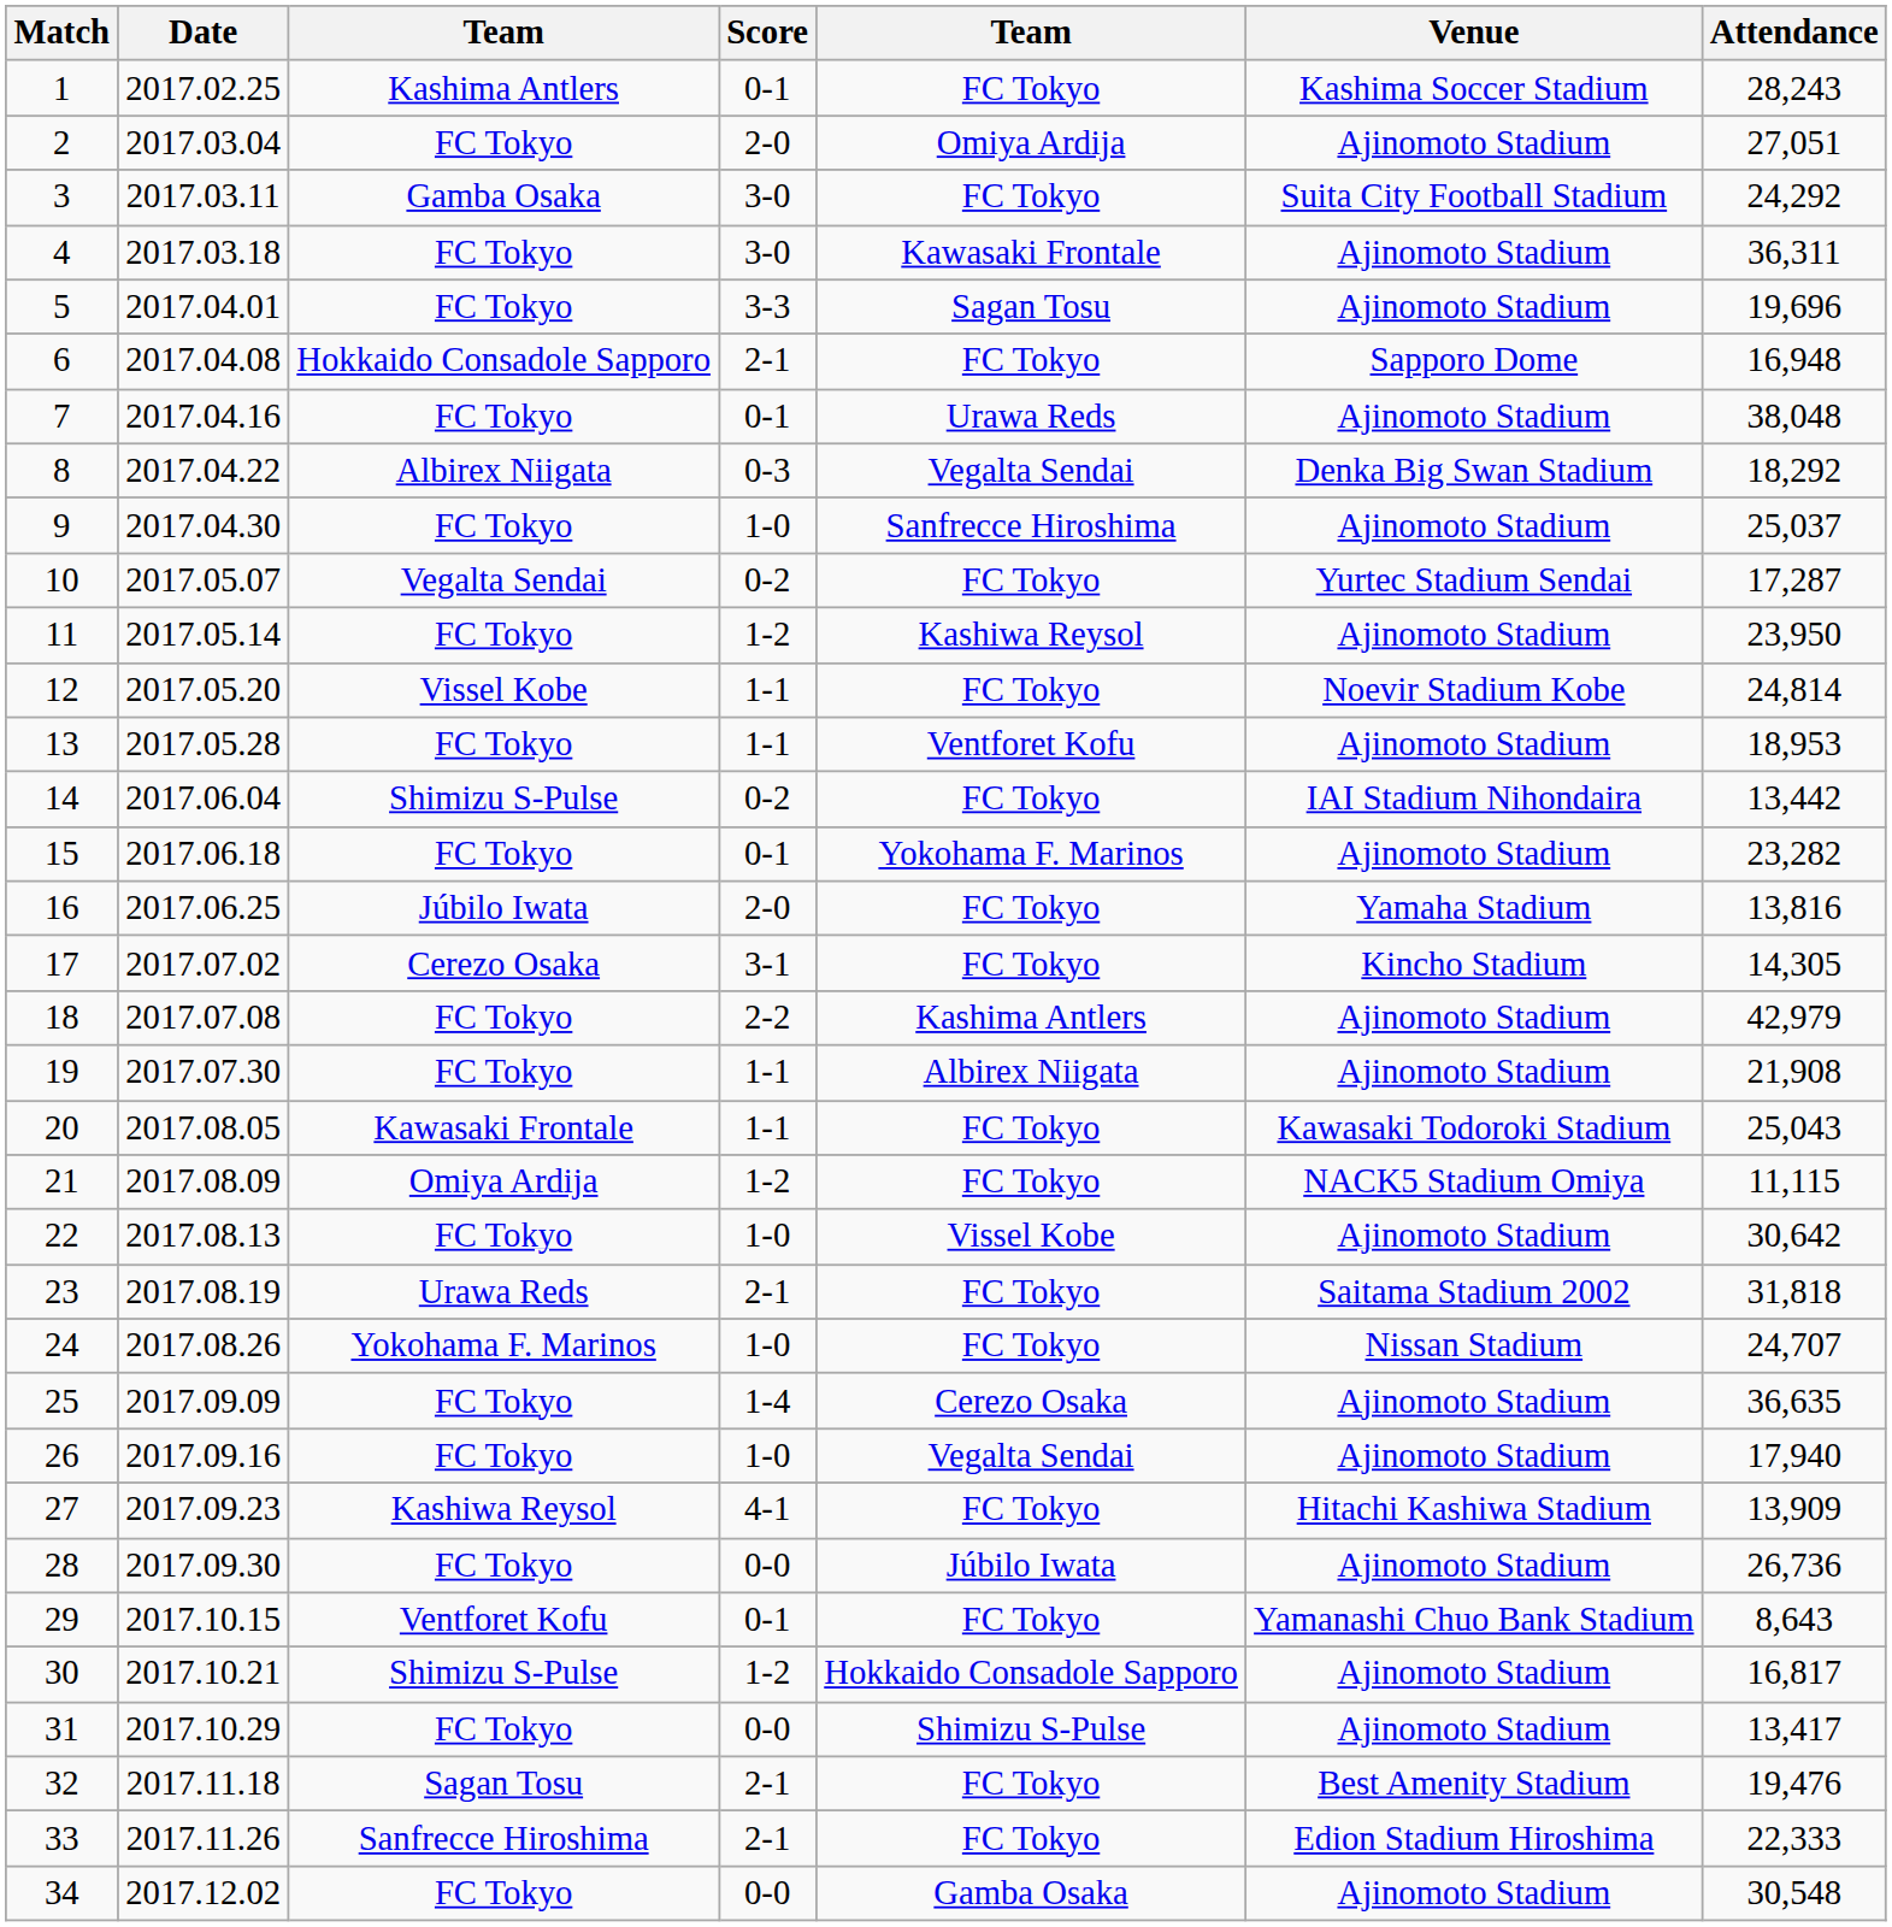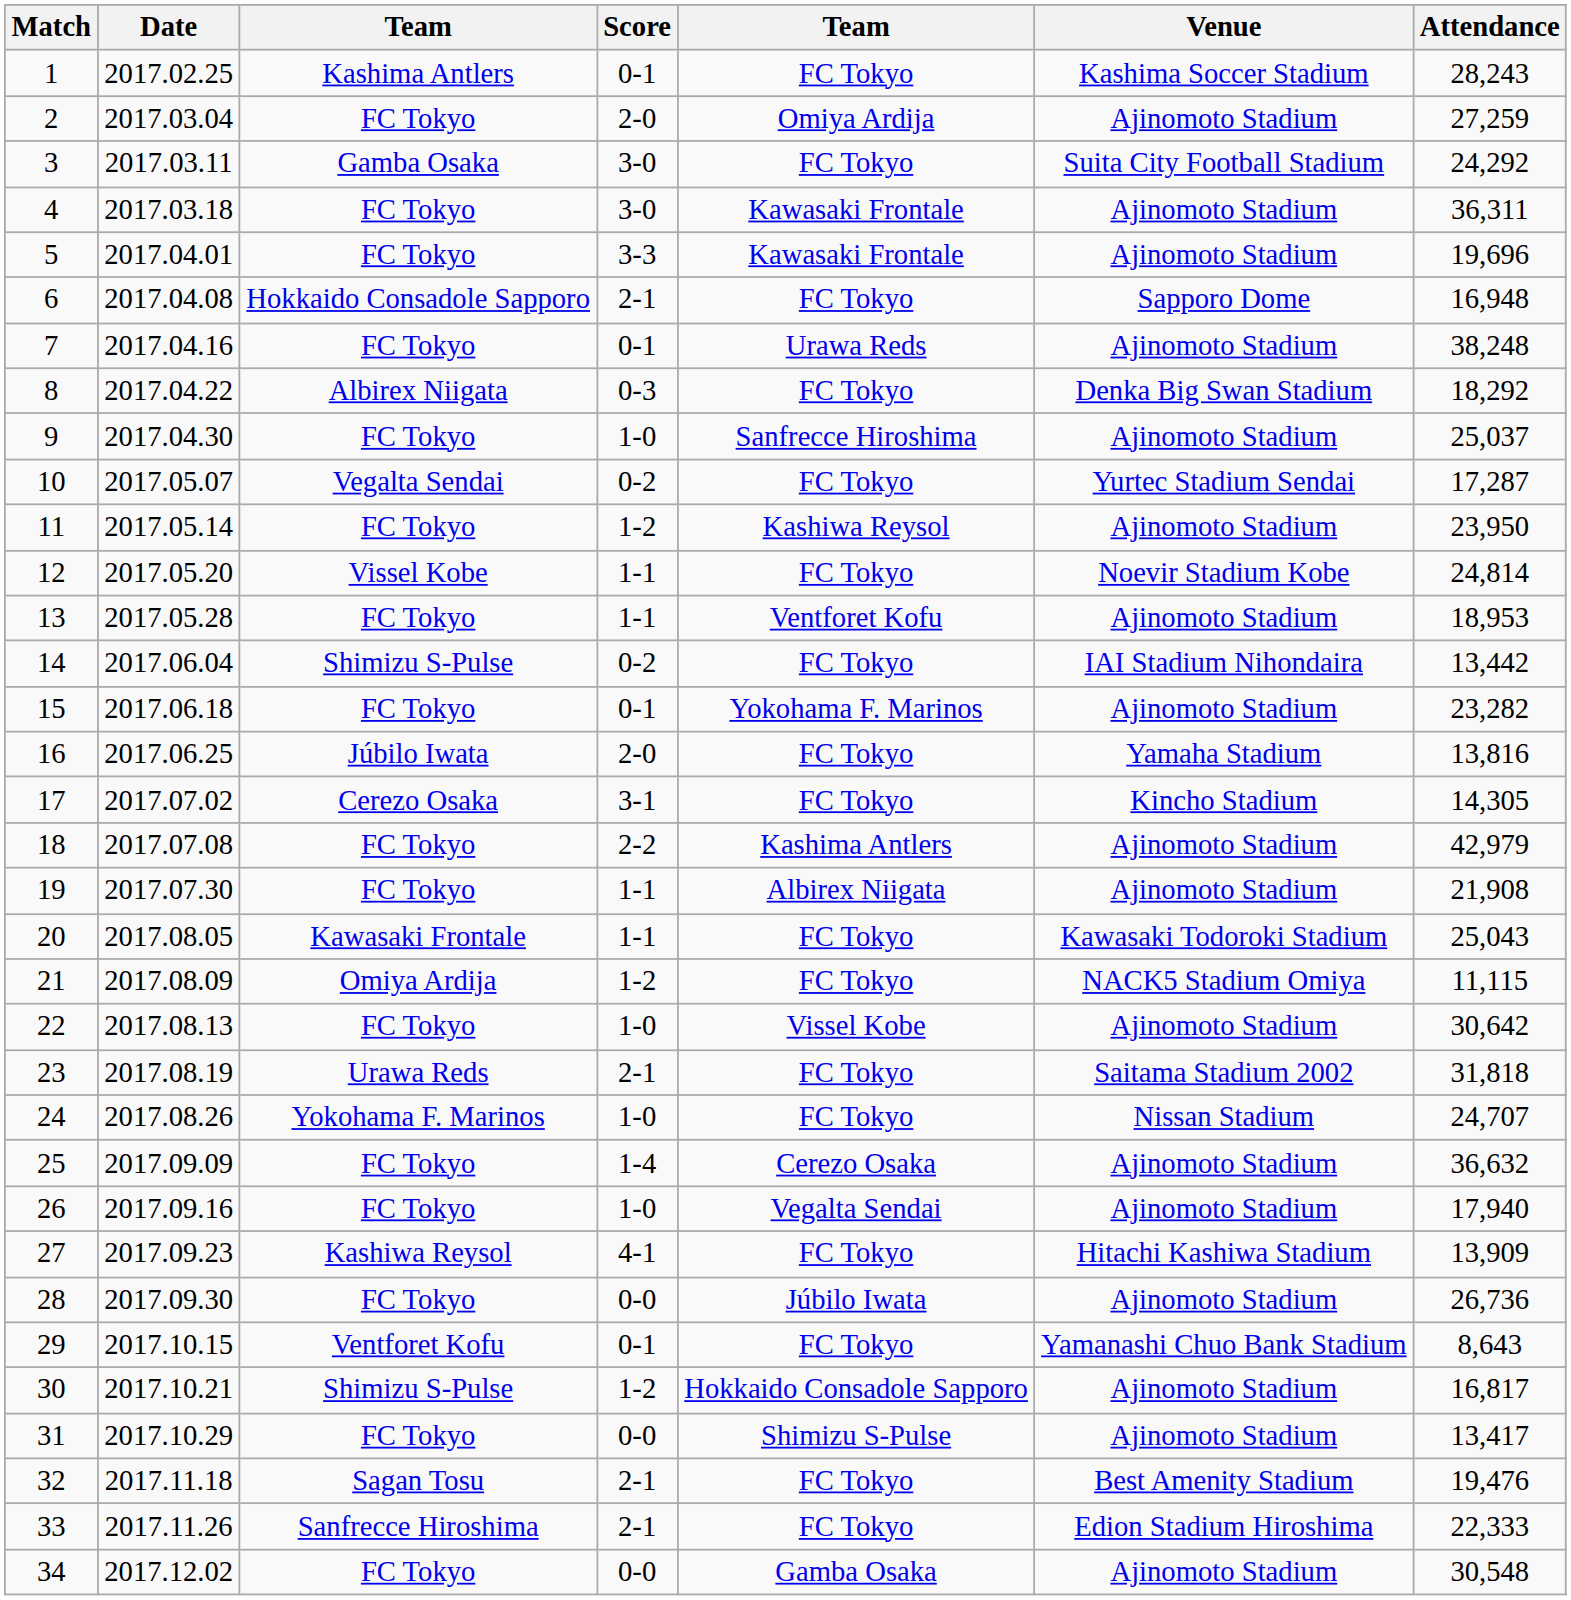 <table class="wikitable" style="text-align:center;">
 <tr>
 <th>Match</th>
 <th>Date</th>
 <th>Team</th>
 <th>Score</th>
 <th>Team</th>
 <th>Venue</th>
 <th>Attendance</th>
 </tr>
 <tr>
 <td>1</td>
 <td>2017.02.25</td>
 <td><a href='#'>Kashima Antlers</a></td>
 <td>0-1</td>
 <td><a href='#'>FC Tokyo</a></td>
 <td><a href='#'>Kashima Soccer Stadium</a></td>
 <td>28,243</td>
 </tr>
 <tr>
 <td>2</td>
 <td>2017.03.04</td>
 <td><a href='#'>FC Tokyo</a></td>
 <td>2-0</td>
 <td><a href='#'>Omiya Ardija</a></td>
 <td><a href='#'>Ajinomoto Stadium</a></td>
-<td>27,051</td>
+<td>27,259</td>
 </tr>
 <tr>
 <td>3</td>
 <td>2017.03.11</td>
 <td><a href='#'>Gamba Osaka</a></td>
 <td>3-0</td>
 <td><a href='#'>FC Tokyo</a></td>
 <td><a href='#'>Suita City Football Stadium</a></td>
 <td>24,292</td>
 </tr>
 <tr>
 <td>4</td>
 <td>2017.03.18</td>
 <td><a href='#'>FC Tokyo</a></td>
 <td>3-0</td>
 <td><a href='#'>Kawasaki Frontale</a></td>
 <td><a href='#'>Ajinomoto Stadium</a></td>
 <td>36,311</td>
 </tr>
 <tr>
 <td>5</td>
 <td>2017.04.01</td>
 <td><a href='#'>FC Tokyo</a></td>
 <td>3-3</td>
-<td><a href='#'>Sagan Tosu</a></td>
+<td><a href='#'>Kawasaki Frontale</a></td>
 <td><a href='#'>Ajinomoto Stadium</a></td>
 <td>19,696</td>
 </tr>
 <tr>
 <td>6</td>
 <td>2017.04.08</td>
 <td><a href='#'>Hokkaido Consadole Sapporo</a></td>
 <td>2-1</td>
 <td><a href='#'>FC Tokyo</a></td>
 <td><a href='#'>Sapporo Dome</a></td>
 <td>16,948</td>
 </tr>
 <tr>
 <td>7</td>
 <td>2017.04.16</td>
 <td><a href='#'>FC Tokyo</a></td>
 <td>0-1</td>
 <td><a href='#'>Urawa Reds</a></td>
 <td><a href='#'>Ajinomoto Stadium</a></td>
-<td>38,048</td>
+<td>38,248</td>
 </tr>
 <tr>
 <td>8</td>
 <td>2017.04.22</td>
 <td><a href='#'>Albirex Niigata</a></td>
 <td>0-3</td>
-<td><a href='#'>Vegalta Sendai</a></td>
+<td><a href='#'>FC Tokyo</a></td>
 <td><a href='#'>Denka Big Swan Stadium</a></td>
 <td>18,292</td>
 </tr>
 <tr>
 <td>9</td>
 <td>2017.04.30</td>
 <td><a href='#'>FC Tokyo</a></td>
 <td>1-0</td>
 <td><a href='#'>Sanfrecce Hiroshima</a></td>
 <td><a href='#'>Ajinomoto Stadium</a></td>
 <td>25,037</td>
 </tr>
 <tr>
 <td>10</td>
 <td>2017.05.07</td>
 <td><a href='#'>Vegalta Sendai</a></td>
 <td>0-2</td>
 <td><a href='#'>FC Tokyo</a></td>
 <td><a href='#'>Yurtec Stadium Sendai</a></td>
 <td>17,287</td>
 </tr>
 <tr>
 <td>11</td>
 <td>2017.05.14</td>
 <td><a href='#'>FC Tokyo</a></td>
 <td>1-2</td>
 <td><a href='#'>Kashiwa Reysol</a></td>
 <td><a href='#'>Ajinomoto Stadium</a></td>
 <td>23,950</td>
 </tr>
 <tr>
 <td>12</td>
 <td>2017.05.20</td>
 <td><a href='#'>Vissel Kobe</a></td>
 <td>1-1</td>
 <td><a href='#'>FC Tokyo</a></td>
 <td><a href='#'>Noevir Stadium Kobe</a></td>
 <td>24,814</td>
 </tr>
 <tr>
 <td>13</td>
 <td>2017.05.28</td>
 <td><a href='#'>FC Tokyo</a></td>
 <td>1-1</td>
 <td><a href='#'>Ventforet Kofu</a></td>
 <td><a href='#'>Ajinomoto Stadium</a></td>
 <td>18,953</td>
 </tr>
 <tr>
 <td>14</td>
 <td>2017.06.04</td>
 <td><a href='#'>Shimizu S-Pulse</a></td>
 <td>0-2</td>
 <td><a href='#'>FC Tokyo</a></td>
 <td><a href='#'>IAI Stadium Nihondaira</a></td>
 <td>13,442</td>
 </tr>
 <tr>
 <td>15</td>
 <td>2017.06.18</td>
 <td><a href='#'>FC Tokyo</a></td>
 <td>0-1</td>
 <td><a href='#'>Yokohama F. Marinos</a></td>
 <td><a href='#'>Ajinomoto Stadium</a></td>
 <td>23,282</td>
 </tr>
 <tr>
 <td>16</td>
 <td>2017.06.25</td>
 <td><a href='#'>Júbilo Iwata</a></td>
 <td>2-0</td>
 <td><a href='#'>FC Tokyo</a></td>
 <td><a href='#'>Yamaha Stadium</a></td>
 <td>13,816</td>
 </tr>
 <tr>
 <td>17</td>
 <td>2017.07.02</td>
 <td><a href='#'>Cerezo Osaka</a></td>
 <td>3-1</td>
 <td><a href='#'>FC Tokyo</a></td>
 <td><a href='#'>Kincho Stadium</a></td>
 <td>14,305</td>
 </tr>
 <tr>
 <td>18</td>
 <td>2017.07.08</td>
 <td><a href='#'>FC Tokyo</a></td>
 <td>2-2</td>
 <td><a href='#'>Kashima Antlers</a></td>
 <td><a href='#'>Ajinomoto Stadium</a></td>
 <td>42,979</td>
 </tr>
 <tr>
 <td>19</td>
 <td>2017.07.30</td>
 <td><a href='#'>FC Tokyo</a></td>
 <td>1-1</td>
 <td><a href='#'>Albirex Niigata</a></td>
 <td><a href='#'>Ajinomoto Stadium</a></td>
 <td>21,908</td>
 </tr>
 <tr>
 <td>20</td>
 <td>2017.08.05</td>
 <td><a href='#'>Kawasaki Frontale</a></td>
 <td>1-1</td>
 <td><a href='#'>FC Tokyo</a></td>
 <td><a href='#'>Kawasaki Todoroki Stadium</a></td>
 <td>25,043</td>
 </tr>
 <tr>
 <td>21</td>
 <td>2017.08.09</td>
 <td><a href='#'>Omiya Ardija</a></td>
 <td>1-2</td>
 <td><a href='#'>FC Tokyo</a></td>
 <td><a href='#'>NACK5 Stadium Omiya</a></td>
 <td>11,115</td>
 </tr>
 <tr>
 <td>22</td>
 <td>2017.08.13</td>
 <td><a href='#'>FC Tokyo</a></td>
 <td>1-0</td>
 <td><a href='#'>Vissel Kobe</a></td>
 <td><a href='#'>Ajinomoto Stadium</a></td>
 <td>30,642</td>
 </tr>
 <tr>
 <td>23</td>
 <td>2017.08.19</td>
 <td><a href='#'>Urawa Reds</a></td>
 <td>2-1</td>
 <td><a href='#'>FC Tokyo</a></td>
 <td><a href='#'>Saitama Stadium 2002</a></td>
 <td>31,818</td>
 </tr>
 <tr>
 <td>24</td>
 <td>2017.08.26</td>
 <td><a href='#'>Yokohama F. Marinos</a></td>
 <td>1-0</td>
 <td><a href='#'>FC Tokyo</a></td>
 <td><a href='#'>Nissan Stadium</a></td>
 <td>24,707</td>
 </tr>
 <tr>
 <td>25</td>
 <td>2017.09.09</td>
 <td><a href='#'>FC Tokyo</a></td>
 <td>1-4</td>
 <td><a href='#'>Cerezo Osaka</a></td>
 <td><a href='#'>Ajinomoto Stadium</a></td>
-<td>36,635</td>
+<td>36,632</td>
 </tr>
 <tr>
 <td>26</td>
 <td>2017.09.16</td>
 <td><a href='#'>FC Tokyo</a></td>
 <td>1-0</td>
 <td><a href='#'>Vegalta Sendai</a></td>
 <td><a href='#'>Ajinomoto Stadium</a></td>
 <td>17,940</td>
 </tr>
 <tr>
 <td>27</td>
 <td>2017.09.23</td>
 <td><a href='#'>Kashiwa Reysol</a></td>
 <td>4-1</td>
 <td><a href='#'>FC Tokyo</a></td>
 <td><a href='#'>Hitachi Kashiwa Stadium</a></td>
 <td>13,909</td>
 </tr>
 <tr>
 <td>28</td>
 <td>2017.09.30</td>
 <td><a href='#'>FC Tokyo</a></td>
 <td>0-0</td>
 <td><a href='#'>Júbilo Iwata</a></td>
 <td><a href='#'>Ajinomoto Stadium</a></td>
 <td>26,736</td>
 </tr>
 <tr>
 <td>29</td>
 <td>2017.10.15</td>
 <td><a href='#'>Ventforet Kofu</a></td>
 <td>0-1</td>
 <td><a href='#'>FC Tokyo</a></td>
 <td><a href='#'>Yamanashi Chuo Bank Stadium</a></td>
 <td>8,643</td>
 </tr>
 <tr>
 <td>30</td>
 <td>2017.10.21</td>
 <td><a href='#'>Shimizu S-Pulse</a></td>
 <td>1-2</td>
 <td><a href='#'>Hokkaido Consadole Sapporo</a></td>
 <td><a href='#'>Ajinomoto Stadium</a></td>
 <td>16,817</td>
 </tr>
 <tr>
 <td>31</td>
 <td>2017.10.29</td>
 <td><a href='#'>FC Tokyo</a></td>
 <td>0-0</td>
 <td><a href='#'>Shimizu S-Pulse</a></td>
 <td><a href='#'>Ajinomoto Stadium</a></td>
 <td>13,417</td>
 </tr>
 <tr>
 <td>32</td>
 <td>2017.11.18</td>
 <td><a href='#'>Sagan Tosu</a></td>
 <td>2-1</td>
 <td><a href='#'>FC Tokyo</a></td>
 <td><a href='#'>Best Amenity Stadium</a></td>
 <td>19,476</td>
 </tr>
 <tr>
 <td>33</td>
 <td>2017.11.26</td>
 <td><a href='#'>Sanfrecce Hiroshima</a></td>
 <td>2-1</td>
 <td><a href='#'>FC Tokyo</a></td>
 <td><a href='#'>Edion Stadium Hiroshima</a></td>
 <td>22,333</td>
 </tr>
 <tr>
 <td>34</td>
 <td>2017.12.02</td>
 <td><a href='#'>FC Tokyo</a></td>
 <td>0-0</td>
 <td><a href='#'>Gamba Osaka</a></td>
 <td><a href='#'>Ajinomoto Stadium</a></td>
 <td>30,548</td>
 </tr>
 </table>
